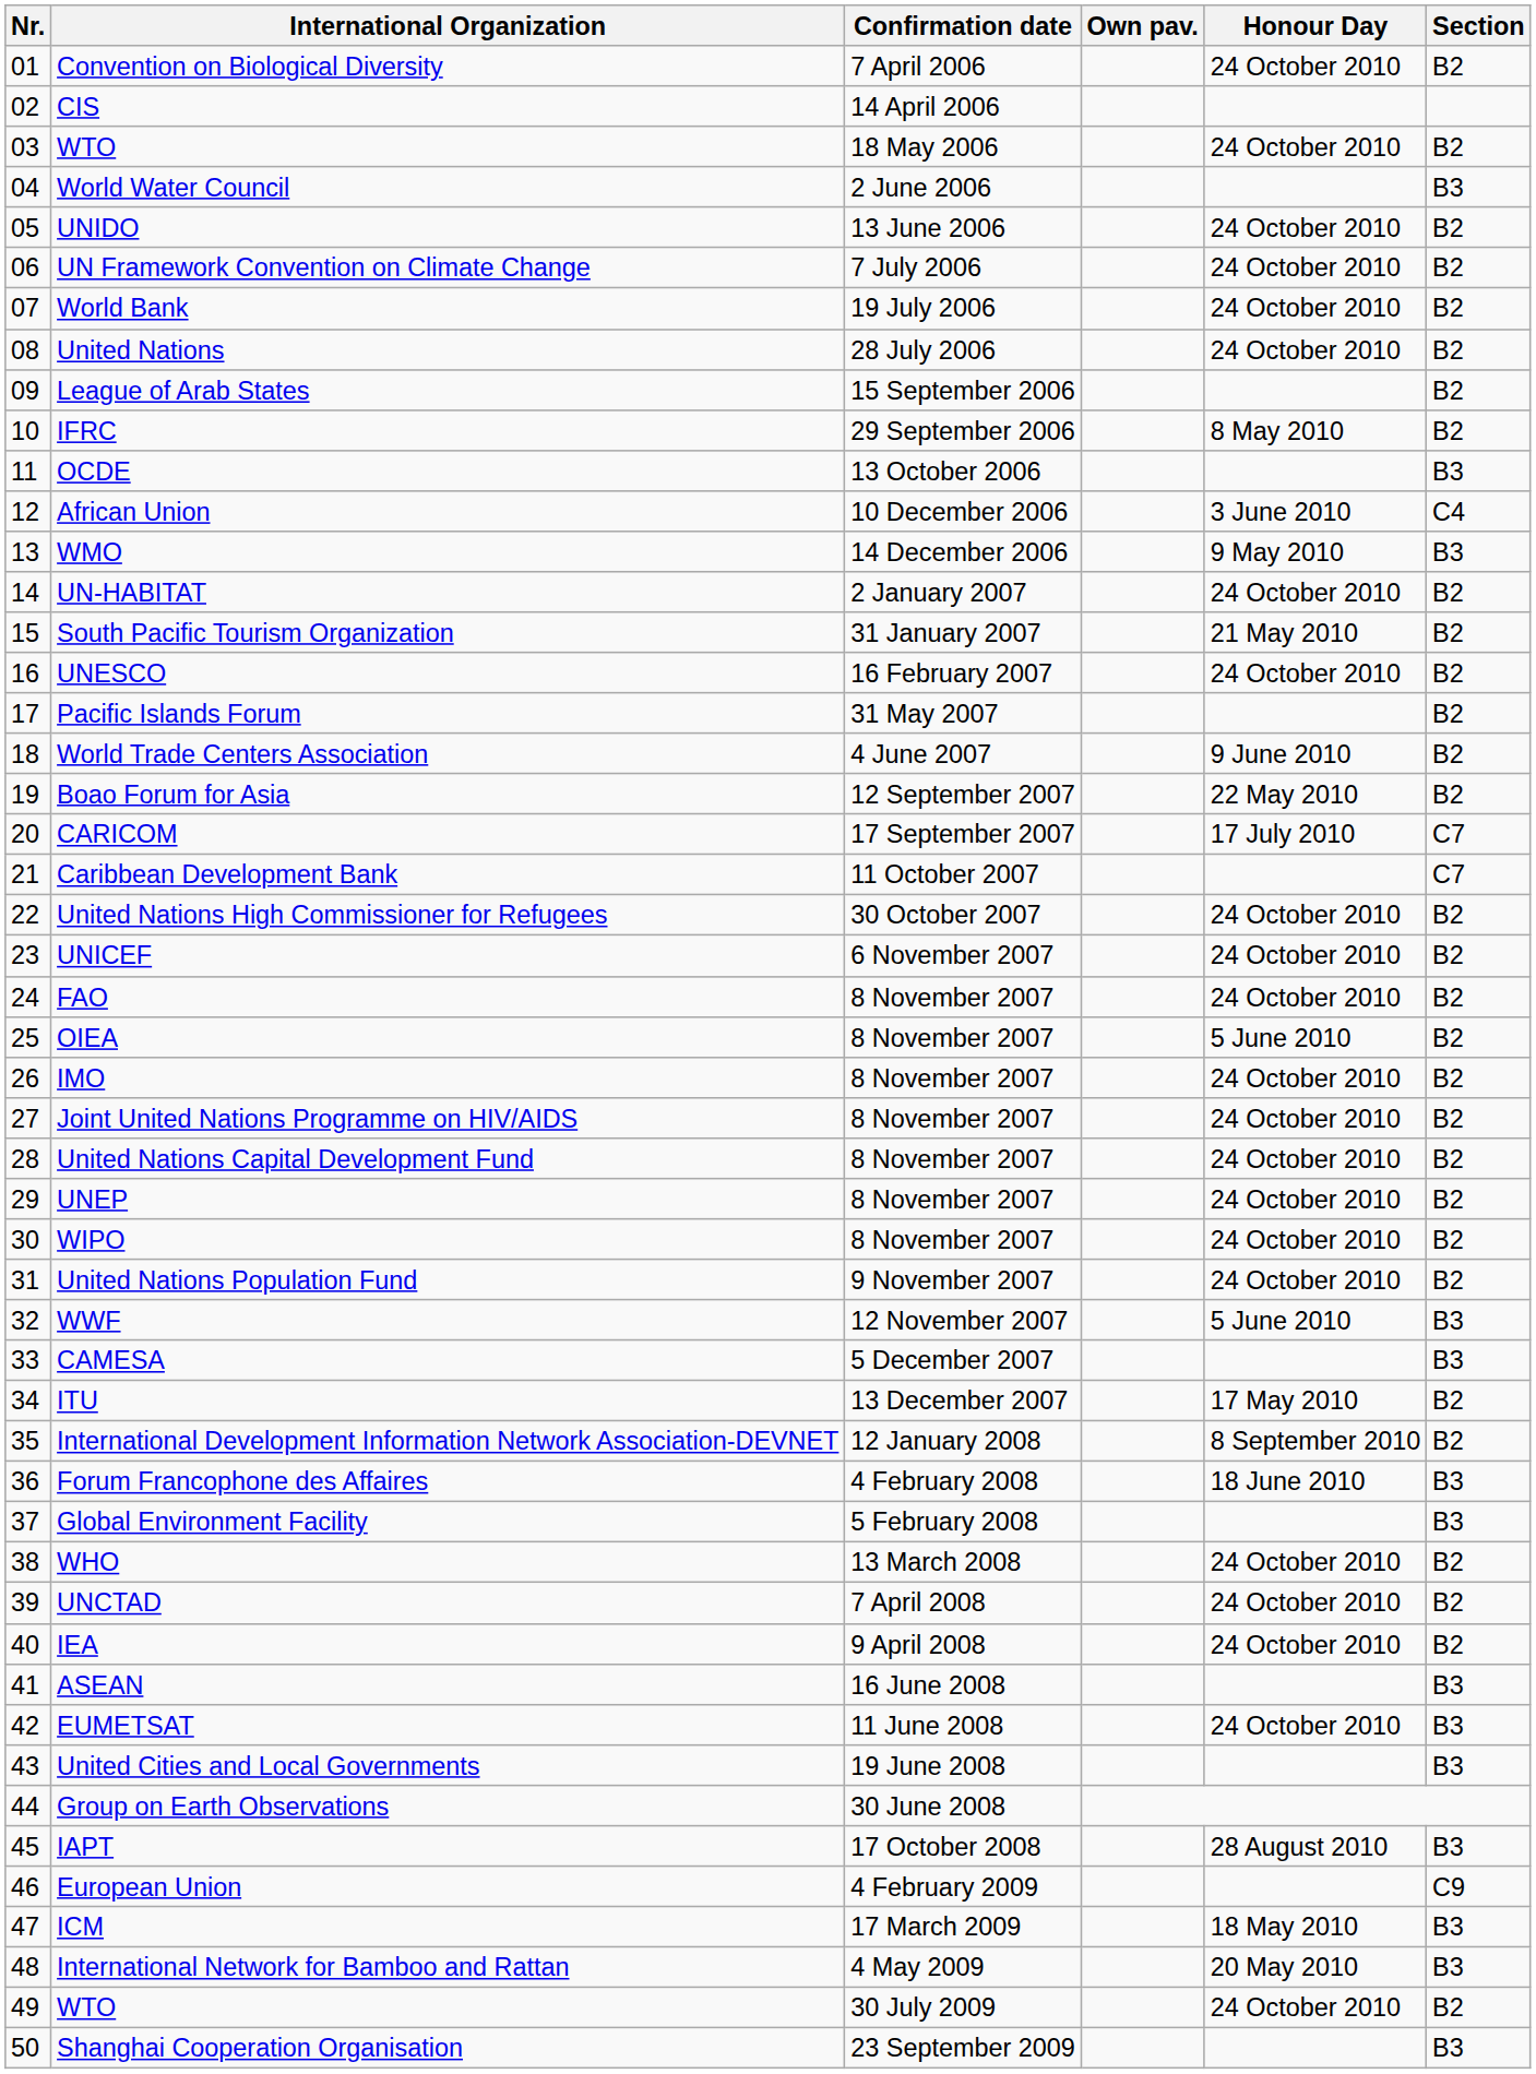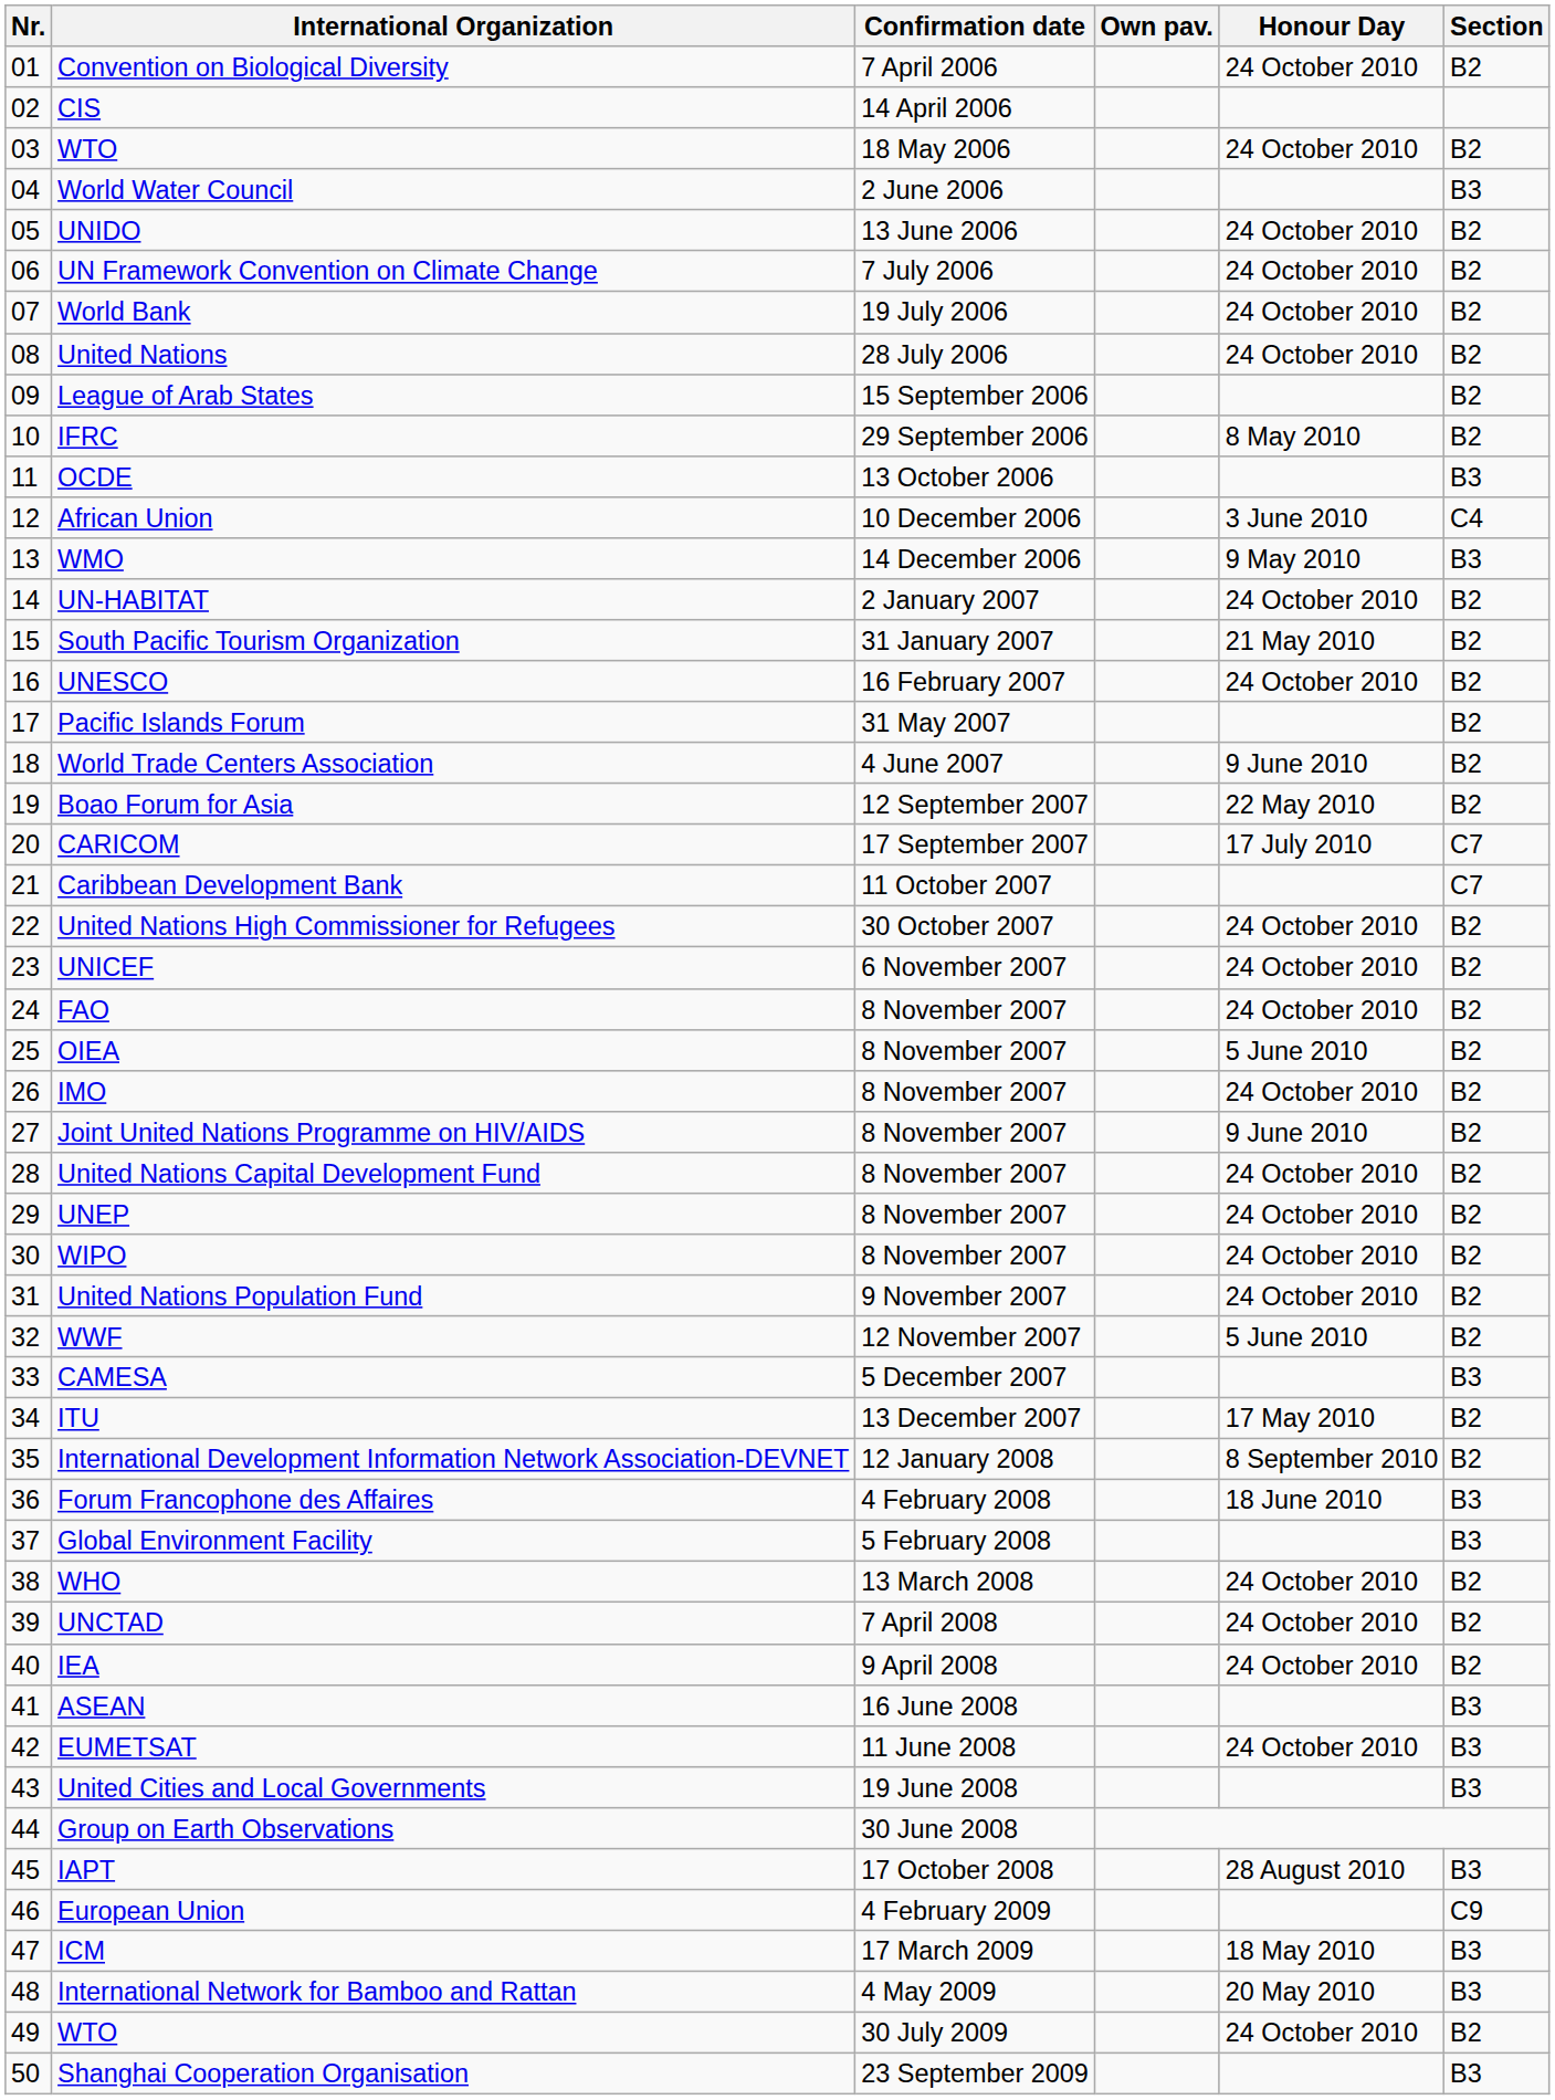 <table class="wikitable sortable" style="margin:1em auto; font-size:95%;">
 <tr>
 <th>Nr.</th>
 <th>International Organization</th>
 <th>Confirmation date</th>
 <th>Own pav.</th>
 <th>Honour Day</th>
 <th>Section</th>
 </tr>
 <tr>
 <td>01</td>
 <td><a href='#'>Convention on Biological Diversity</a></td>
 <td>7 April 2006</td>
 <td></td>
 <td>24 October 2010</td>
 <td>B2</td>
 </tr>
 <tr>
 <td>02</td>
 <td><a href='#'>CIS</a></td>
 <td>14 April 2006</td>
 <td></td>
 <td></td>
 <td></td>
 </tr>
 <tr>
 <td>03</td>
 <td><a href='#'>WTO</a></td>
 <td>18 May 2006</td>
 <td></td>
 <td>24 October 2010</td>
 <td>B2</td>
 </tr>
 <tr>
 <td>04</td>
 <td><a href='#'>World Water Council</a></td>
 <td>2 June 2006</td>
 <td></td>
 <td></td>
 <td>B3</td>
 </tr>
 <tr>
 <td>05</td>
 <td><a href='#'>UNIDO</a></td>
 <td>13 June 2006</td>
 <td></td>
 <td>24 October 2010</td>
 <td>B2</td>
 </tr>
 <tr>
 <td>06</td>
 <td><a href='#'>UN Framework Convention on Climate Change</a></td>
 <td>7 July 2006</td>
 <td></td>
 <td>24 October 2010</td>
 <td>B2</td>
 </tr>
 <tr>
 <td>07</td>
 <td><a href='#'>World Bank</a></td>
 <td>19 July 2006</td>
 <td></td>
 <td>24 October 2010</td>
 <td>B2</td>
 </tr>
 <tr>
 <td>08</td>
 <td><a href='#'>United Nations</a></td>
 <td>28 July 2006</td>
 <td></td>
 <td>24 October 2010</td>
 <td>B2</td>
 </tr>
 <tr>
 <td>09</td>
 <td><a href='#'>League of Arab States</a></td>
 <td>15 September 2006</td>
 <td></td>
 <td></td>
 <td>B2</td>
 </tr>
 <tr>
 <td>10</td>
 <td><a href='#'>IFRC</a></td>
 <td>29 September 2006</td>
 <td></td>
 <td>8 May 2010</td>
 <td>B2</td>
 </tr>
 <tr>
 <td>11</td>
 <td><a href='#'>OCDE</a></td>
 <td>13 October 2006</td>
 <td></td>
 <td></td>
 <td>B3</td>
 </tr>
 <tr>
 <td>12</td>
 <td><a href='#'>African Union</a></td>
 <td>10 December 2006</td>
 <td></td>
 <td>3 June 2010</td>
 <td>C4</td>
 </tr>
 <tr>
 <td>13</td>
 <td><a href='#'>WMO</a></td>
 <td>14 December 2006</td>
 <td></td>
 <td>9 May 2010</td>
 <td>B3</td>
 </tr>
 <tr>
 <td>14</td>
 <td><a href='#'>UN-HABITAT</a></td>
 <td>2 January 2007</td>
 <td></td>
 <td>24 October 2010</td>
 <td>B2</td>
 </tr>
 <tr>
 <td>15</td>
 <td><a href='#'>South Pacific Tourism Organization</a></td>
 <td>31 January 2007</td>
 <td></td>
 <td>21 May 2010</td>
 <td>B2</td>
 </tr>
 <tr>
 <td>16</td>
 <td><a href='#'>UNESCO</a></td>
 <td>16 February 2007</td>
 <td></td>
 <td>24 October 2010</td>
 <td>B2</td>
 </tr>
 <tr>
 <td>17</td>
 <td><a href='#'>Pacific Islands Forum</a></td>
 <td>31 May 2007</td>
 <td></td>
 <td></td>
 <td>B2</td>
 </tr>
 <tr>
 <td>18</td>
 <td><a href='#'>World Trade Centers Association</a></td>
 <td>4 June 2007</td>
 <td></td>
 <td>9 June 2010</td>
 <td>B2</td>
 </tr>
 <tr>
 <td>19</td>
 <td><a href='#'>Boao Forum for Asia</a></td>
 <td>12 September 2007</td>
 <td></td>
 <td>22 May 2010</td>
 <td>B2</td>
 </tr>
 <tr>
 <td>20</td>
 <td><a href='#'>CARICOM</a></td>
 <td>17 September 2007</td>
 <td></td>
 <td>17 July 2010</td>
 <td>C7</td>
 </tr>
 <tr>
 <td>21</td>
 <td><a href='#'>Caribbean Development Bank</a></td>
 <td>11 October 2007</td>
 <td></td>
 <td></td>
 <td>C7</td>
 </tr>
 <tr>
 <td>22</td>
 <td><a href='#'>United Nations High Commissioner for Refugees</a></td>
 <td>30 October 2007</td>
 <td></td>
 <td>24 October 2010</td>
 <td>B2</td>
 </tr>
 <tr>
 <td>23</td>
 <td><a href='#'>UNICEF</a></td>
 <td>6 November 2007</td>
 <td></td>
 <td>24 October 2010</td>
 <td>B2</td>
 </tr>
 <tr>
 <td>24</td>
 <td><a href='#'>FAO</a></td>
 <td>8 November 2007</td>
 <td></td>
 <td>24 October 2010</td>
 <td>B2</td>
 </tr>
 <tr>
 <td>25</td>
 <td><a href='#'>OIEA</a></td>
 <td>8 November 2007</td>
 <td></td>
 <td>5 June 2010</td>
 <td>B2</td>
 </tr>
 <tr>
 <td>26</td>
 <td><a href='#'>IMO</a></td>
 <td>8 November 2007</td>
 <td></td>
 <td>24 October 2010</td>
 <td>B2</td>
 </tr>
 <tr>
 <td>27</td>
 <td><a href='#'>Joint United Nations Programme on HIV/AIDS</a></td>
 <td>8 November 2007</td>
 <td></td>
-<td>24 October 2010</td>
+<td>9 June 2010</td>
 <td>B2</td>
 </tr>
 <tr>
 <td>28</td>
 <td><a href='#'>United Nations Capital Development Fund</a></td>
 <td>8 November 2007</td>
 <td></td>
 <td>24 October 2010</td>
 <td>B2</td>
 </tr>
 <tr>
 <td>29</td>
 <td><a href='#'>UNEP</a></td>
 <td>8 November 2007</td>
 <td></td>
 <td>24 October 2010</td>
 <td>B2</td>
 </tr>
 <tr>
 <td>30</td>
 <td><a href='#'>WIPO</a></td>
 <td>8 November 2007</td>
 <td></td>
 <td>24 October 2010</td>
 <td>B2</td>
 </tr>
 <tr>
 <td>31</td>
 <td><a href='#'>United Nations Population Fund</a></td>
 <td>9 November 2007</td>
 <td></td>
 <td>24 October 2010</td>
 <td>B2</td>
 </tr>
 <tr>
 <td>32</td>
 <td><a href='#'>WWF</a></td>
 <td>12 November 2007</td>
 <td></td>
 <td>5 June 2010</td>
-<td>B3</td>
+<td>B2</td>
 </tr>
 <tr>
 <td>33</td>
 <td><a href='#'>CAMESA</a></td>
 <td>5 December 2007</td>
 <td></td>
 <td></td>
 <td>B3</td>
 </tr>
 <tr>
 <td>34</td>
 <td><a href='#'>ITU</a></td>
 <td>13 December 2007</td>
 <td></td>
 <td>17 May 2010</td>
 <td>B2</td>
 </tr>
 <tr>
 <td>35</td>
 <td><a href='#'>International Development Information Network Association-DEVNET</a></td>
 <td>12 January 2008</td>
 <td></td>
 <td>8 September 2010</td>
 <td>B2</td>
 </tr>
 <tr>
 <td>36</td>
 <td><a href='#'>Forum Francophone des Affaires</a></td>
 <td>4 February 2008</td>
 <td></td>
 <td>18 June 2010</td>
 <td>B3</td>
 </tr>
 <tr>
 <td>37</td>
 <td><a href='#'>Global Environment Facility</a></td>
 <td>5 February 2008</td>
 <td></td>
 <td></td>
 <td>B3</td>
 </tr>
 <tr>
 <td>38</td>
 <td><a href='#'>WHO</a></td>
 <td>13 March 2008</td>
 <td></td>
 <td>24 October 2010</td>
 <td>B2</td>
 </tr>
 <tr>
 <td>39</td>
 <td><a href='#'>UNCTAD</a></td>
 <td>7 April 2008</td>
 <td></td>
 <td>24 October 2010</td>
 <td>B2</td>
 </tr>
 <tr>
 <td>40</td>
 <td><a href='#'>IEA</a></td>
 <td>9 April 2008</td>
 <td></td>
 <td>24 October 2010</td>
 <td>B2</td>
 </tr>
 <tr>
 <td>41</td>
 <td><a href='#'>ASEAN</a></td>
 <td>16 June 2008</td>
 <td></td>
 <td></td>
 <td>B3</td>
 </tr>
 <tr>
 <td>42</td>
 <td><a href='#'>EUMETSAT</a></td>
 <td>11 June 2008</td>
 <td></td>
 <td>24 October 2010</td>
 <td>B3</td>
 </tr>
 <tr>
 <td>43</td>
 <td><a href='#'>United Cities and Local Governments</a></td>
 <td>19 June 2008</td>
 <td></td>
 <td></td>
 <td>B3</td>
 </tr>
 <tr>
 <td>44</td>
 <td><a href='#'>Group on Earth Observations</a></td>
 <td>30 June 2008</td>
 </tr>
 <tr>
 <td>45</td>
 <td><a href='#'>IAPT</a></td>
 <td>17 October 2008</td>
 <td></td>
 <td>28 August 2010</td>
 <td>B3</td>
 </tr>
 <tr>
 <td>46</td>
 <td><a href='#'>European Union</a></td>
 <td>4 February 2009</td>
 <td></td>
 <td></td>
 <td>C9</td>
 </tr>
 <tr>
 <td>47</td>
 <td><a href='#'>ICM</a></td>
 <td>17 March 2009</td>
 <td></td>
 <td>18 May 2010</td>
 <td>B3</td>
 </tr>
 <tr>
 <td>48</td>
 <td><a href='#'>International Network for Bamboo and Rattan</a></td>
 <td>4 May 2009</td>
 <td></td>
 <td>20 May 2010</td>
 <td>B3</td>
 </tr>
 <tr>
 <td>49</td>
 <td><a href='#'>WTO</a></td>
 <td>30 July 2009</td>
 <td></td>
 <td>24 October 2010</td>
 <td>B2</td>
 </tr>
 <tr>
 <td>50</td>
 <td><a href='#'>Shanghai Cooperation Organisation</a></td>
 <td>23 September 2009</td>
 <td></td>
 <td></td>
 <td>B3</td>
 </tr>
 </table>
